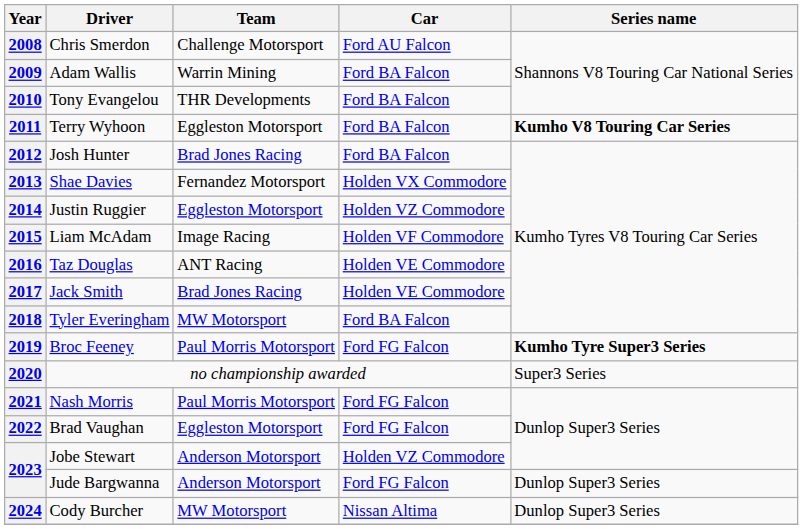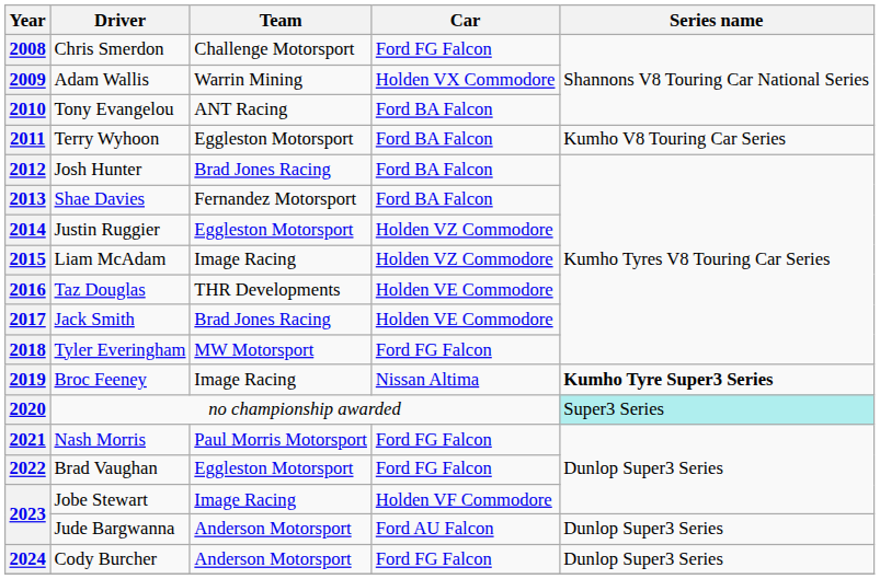 <table class="wikitable" style="font-size: 85%">
 <tr>
 <th>Year</th>
 <th>Driver</th>
 <th>Team</th>
 <th>Car</th>
 <th>Series name</th>
 </tr>
 <tr>
 <th><a href='#'>2008</a></th>
 <td> Chris Smerdon</td>
 <td>Challenge Motorsport</td>
-<td><a href='#'>Ford AU Falcon</a></td>
+<td><a href='#'>Ford FG Falcon</a></td>
 <td rowspan="3">Shannons V8 Touring Car National Series</td>
 </tr>
 <tr>
 <th><a href='#'>2009</a></th>
 <td> Adam Wallis</td>
 <td>Warrin Mining</td>
-<td><a href='#'>Ford BA Falcon</a></td>
+<td><a href='#'>Holden VX Commodore</a></td>
 </tr>
 <tr>
 <th><a href='#'>2010</a></th>
 <td> Tony Evangelou</td>
-<td>THR Developments</td>
+<td>ANT Racing</td>
 <td><a href='#'>Ford BA Falcon</a></td>
 </tr>
 <tr>
 <th><a href='#'>2011</a></th>
 <td> Terry Wyhoon</td>
 <td>Eggleston Motorsport</td>
 <td><a href='#'>Ford BA Falcon</a></td>
-<td><strong>Kumho V8 Touring Car Series</strong></td>
+<td>Kumho V8 Touring Car Series</td>
 </tr>
 <tr>
 <th><a href='#'>2012</a></th>
 <td> Josh Hunter</td>
 <td><a href='#'>Brad Jones Racing</a></td>
 <td><a href='#'>Ford BA Falcon</a></td>
 <td rowspan="7">Kumho Tyres V8 Touring Car Series</td>
 </tr>
 <tr>
 <th><a href='#'>2013</a></th>
 <td> <a href='#'>Shae Davies</a></td>
 <td>Fernandez Motorsport</td>
-<td><a href='#'>Holden VX Commodore</a></td>
+<td><a href='#'>Ford BA Falcon</a></td>
 </tr>
 <tr>
 <th><a href='#'>2014</a></th>
 <td> Justin Ruggier</td>
 <td><a href='#'>Eggleston Motorsport</a></td>
 <td><a href='#'>Holden VZ Commodore</a></td>
 </tr>
 <tr>
 <th><a href='#'>2015</a></th>
 <td> Liam McAdam</td>
 <td>Image Racing</td>
-<td><a href='#'>Holden VF Commodore</a></td>
+<td><a href='#'>Holden VZ Commodore</a></td>
 </tr>
 <tr>
 <th><a href='#'>2016</a></th>
 <td> <a href='#'>Taz Douglas</a></td>
-<td>ANT Racing</td>
+<td>THR Developments</td>
 <td><a href='#'>Holden VE Commodore</a></td>
 </tr>
 <tr>
 <th><a href='#'>2017</a></th>
 <td> <a href='#'>Jack Smith</a></td>
 <td><a href='#'>Brad Jones Racing</a></td>
 <td><a href='#'>Holden VE Commodore</a></td>
 </tr>
 <tr>
 <th><a href='#'>2018</a></th>
 <td> <a href='#'>Tyler Everingham</a></td>
 <td><a href='#'>MW Motorsport</a></td>
-<td><a href='#'>Ford BA Falcon</a></td>
+<td><a href='#'>Ford FG Falcon</a></td>
 </tr>
 <tr>
 <th><a href='#'>2019</a></th>
 <td> <a href='#'>Broc Feeney</a></td>
-<td><a href='#'>Paul Morris Motorsport</a></td>
-<td><a href='#'>Ford FG Falcon</a></td>
+<td>Image Racing</td>
+<td><a href='#'>Nissan Altima</a></td>
 <td rowspan="1"><strong>Kumho Tyre Super3 Series</strong></td>
 </tr>
 <tr>
 <th><a href='#'>2020</a></th>
 <td colspan=3 align="center"><em>no championship awarded</em></td>
-<td rowspan="1">Super3 Series</td>
+<td rowspan="1" style="background: paleturquoise;">Super3 Series</td>
 </tr>
 <tr>
 <th><a href='#'>2021</a></th>
 <td> <a href='#'>Nash Morris</a></td>
 <td><a href='#'>Paul Morris Motorsport</a></td>
 <td><a href='#'>Ford FG Falcon</a></td>
 <td rowspan="3">Dunlop Super3 Series</td>
 </tr>
 <tr>
 <th><a href='#'>2022</a></th>
 <td> Brad Vaughan</td>
 <td><a href='#'>Eggleston Motorsport</a></td>
 <td><a href='#'>Ford FG Falcon</a></td>
 </tr>
 <tr>
 <th rowspan="2"><a href='#'>2023</a></th>
 <td> Jobe Stewart</td>
-<td><a href='#'>Anderson Motorsport</a></td>
-<td><a href='#'>Holden VZ Commodore</a></td>
+<td><a href='#'>Image Racing</a></td>
+<td><a href='#'>Holden VF Commodore</a></td>
 </tr>
 <tr>
 <td> Jude Bargwanna</td>
+<td><a href='#'>Anderson Motorsport</a></td>
+<td><a href='#'>Ford AU Falcon</a></td>
+<td rowspan="1">Dunlop Super3 Series</td>
+</tr>
+<tr>
+<th><a href='#'>2024</a></th>
+<td> Cody Burcher</td>
 <td><a href='#'>Anderson Motorsport</a></td>
 <td><a href='#'>Ford FG Falcon</a></td>
 <td rowspan="1">Dunlop Super3 Series</td>
 </tr>
 <tr>
-<th><a href='#'>2024</a></th>
-<td> Cody Burcher</td>
-<td><a href='#'>MW Motorsport</a></td>
-<td><a href='#'>Nissan Altima</a></td>
-<td rowspan="1">Dunlop Super3 Series</td>
-</tr>
-<tr>
 </tr>
 </table>
